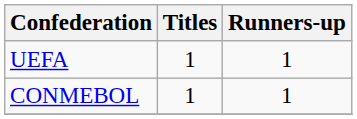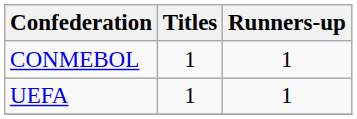 <table class="wikitable sortable" style="text-align:center">
 <tr>
 <th>Confederation</th>
 <th data-sort-type="number">Titles</th>
 <th data-sort-type="number">Runners-up</th>
 </tr>
 <tr>
-<td align=left><a href='#'>UEFA</a></td>
+<td align=left><a href='#'>CONMEBOL</a></td>
 <td>1</td>
 <td>1</td>
 </tr>
 <tr>
-<td align=left><a href='#'>CONMEBOL</a></td>
+<td align=left><a href='#'>UEFA</a></td>
 <td>1</td>
 <td>1</td>
 </tr>
 <tr>
 </tr>
 </table>
